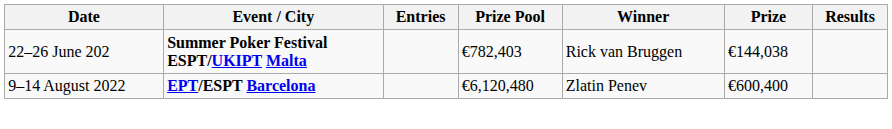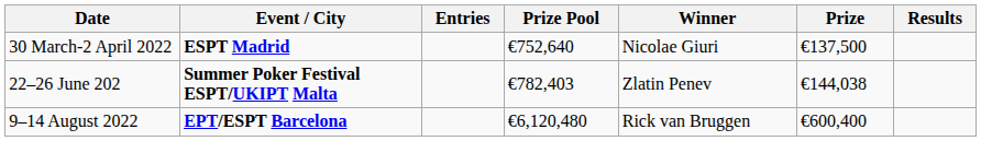 <table class="wikitable" width="100%">
 <tr>
 <th width="18%">Date</th>
 <th !width="16%">Event / City</th>
 <th !width="10%">Entries</th>
 <th !width="12%">Prize Pool</th>
 <th !width="23%">Winner</th>
 <th !width="12%">Prize</th>
 <th !width="9%">Results</th>
 </tr>
 <tr>
+<td>30 March-2 April 2022</td>
+<td> <strong>ESPT <a href='#'>Madrid</a></strong></td>
+<td></td>
+<td>€752,640</td>
+<td> Nicolae Giuri</td>
+<td>€137,500</td>
+<td></td>
+</tr>
+<tr>
 <td>22–26 June 202</td>
 <td> <strong>Summer Poker Festival<br>ESPT/<a href='#'>UKIPT</a> <a href='#'>Malta</a></strong></td>
 <td></td>
 <td>€782,403</td>
-<td> Rick van Bruggen</td>
+<td> Zlatin Penev</td>
 <td>€144,038</td>
 <td></td>
 </tr>
 <tr>
 <td>9–14 August 2022</td>
 <td> <strong><a href='#'>EPT</a>/ESPT <a href='#'>Barcelona</a></strong></td>
 <td></td>
 <td>€6,120,480</td>
-<td> Zlatin Penev</td>
+<td> Rick van Bruggen</td>
 <td>€600,400</td>
 <td></td>
 </tr>
 </table>
